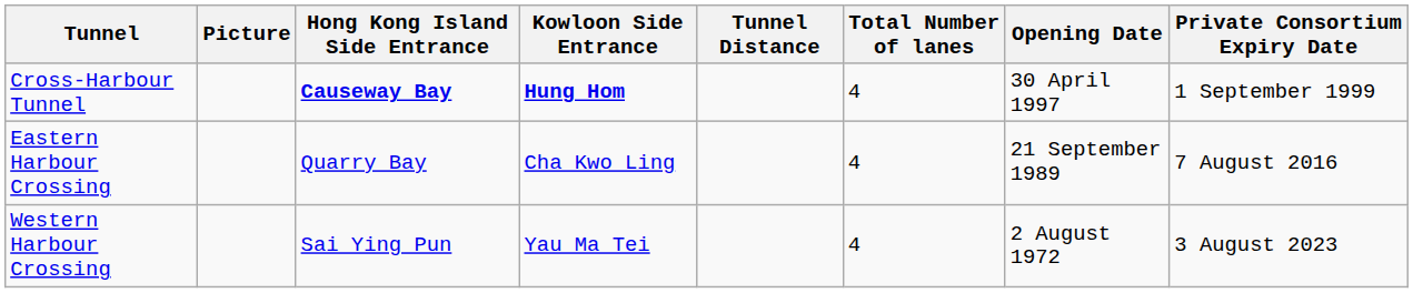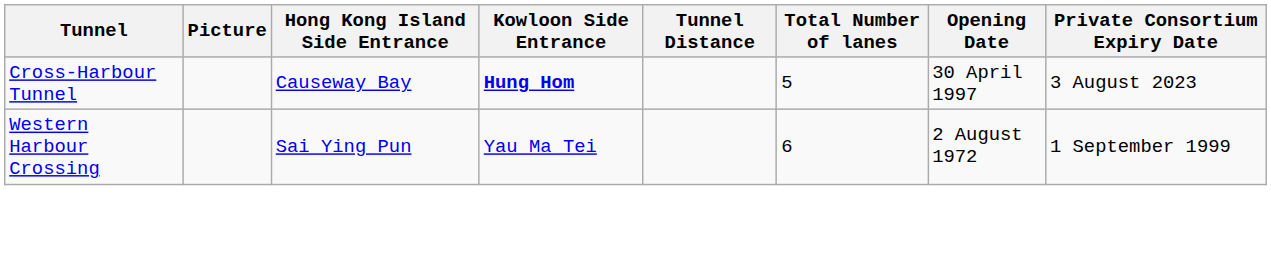 <table class="wikitable sortable">
 <tr>
 <th>Tunnel</th>
 <th>Picture</th>
 <th>Hong Kong Island Side Entrance</th>
 <th>Kowloon Side Entrance</th>
 <th>Tunnel Distance</th>
 <th>Total Number of lanes</th>
 <th>Opening Date</th>
 <th>Private Consortium Expiry Date</th>
 </tr>
 <tr>
 <td><a href='#'>Cross-Harbour Tunnel</a></td>
 <td></td>
-<td><strong><a href='#'>Causeway Bay</a></strong></td>
+<td><a href='#'>Causeway Bay</a></td>
 <td><strong><a href='#'>Hung Hom</a></strong></td>
 <td></td>
-<td>4</td>
+<td>5</td>
 <td>30 April 1997</td>
-<td>1 September 1999</td>
-</tr>
-<tr>
-<td><a href='#'>Eastern Harbour Crossing</a></td>
-<td></td>
-<td><a href='#'>Quarry Bay</a></td>
-<td><a href='#'>Cha Kwo Ling</a></td>
-<td></td>
-<td>4</td>
-<td>21 September 1989</td>
-<td>7 August 2016</td>
+<td>3 August 2023</td>
 </tr>
 <tr>
 <td><a href='#'>Western Harbour Crossing</a></td>
 <td></td>
 <td><a href='#'>Sai Ying Pun</a></td>
 <td><a href='#'>Yau Ma Tei</a></td>
 <td></td>
-<td>4</td>
+<td>6</td>
 <td>2 August 1972</td>
-<td>3 August 2023</td>
+<td>1 September 1999</td>
 </tr>
 </table>
